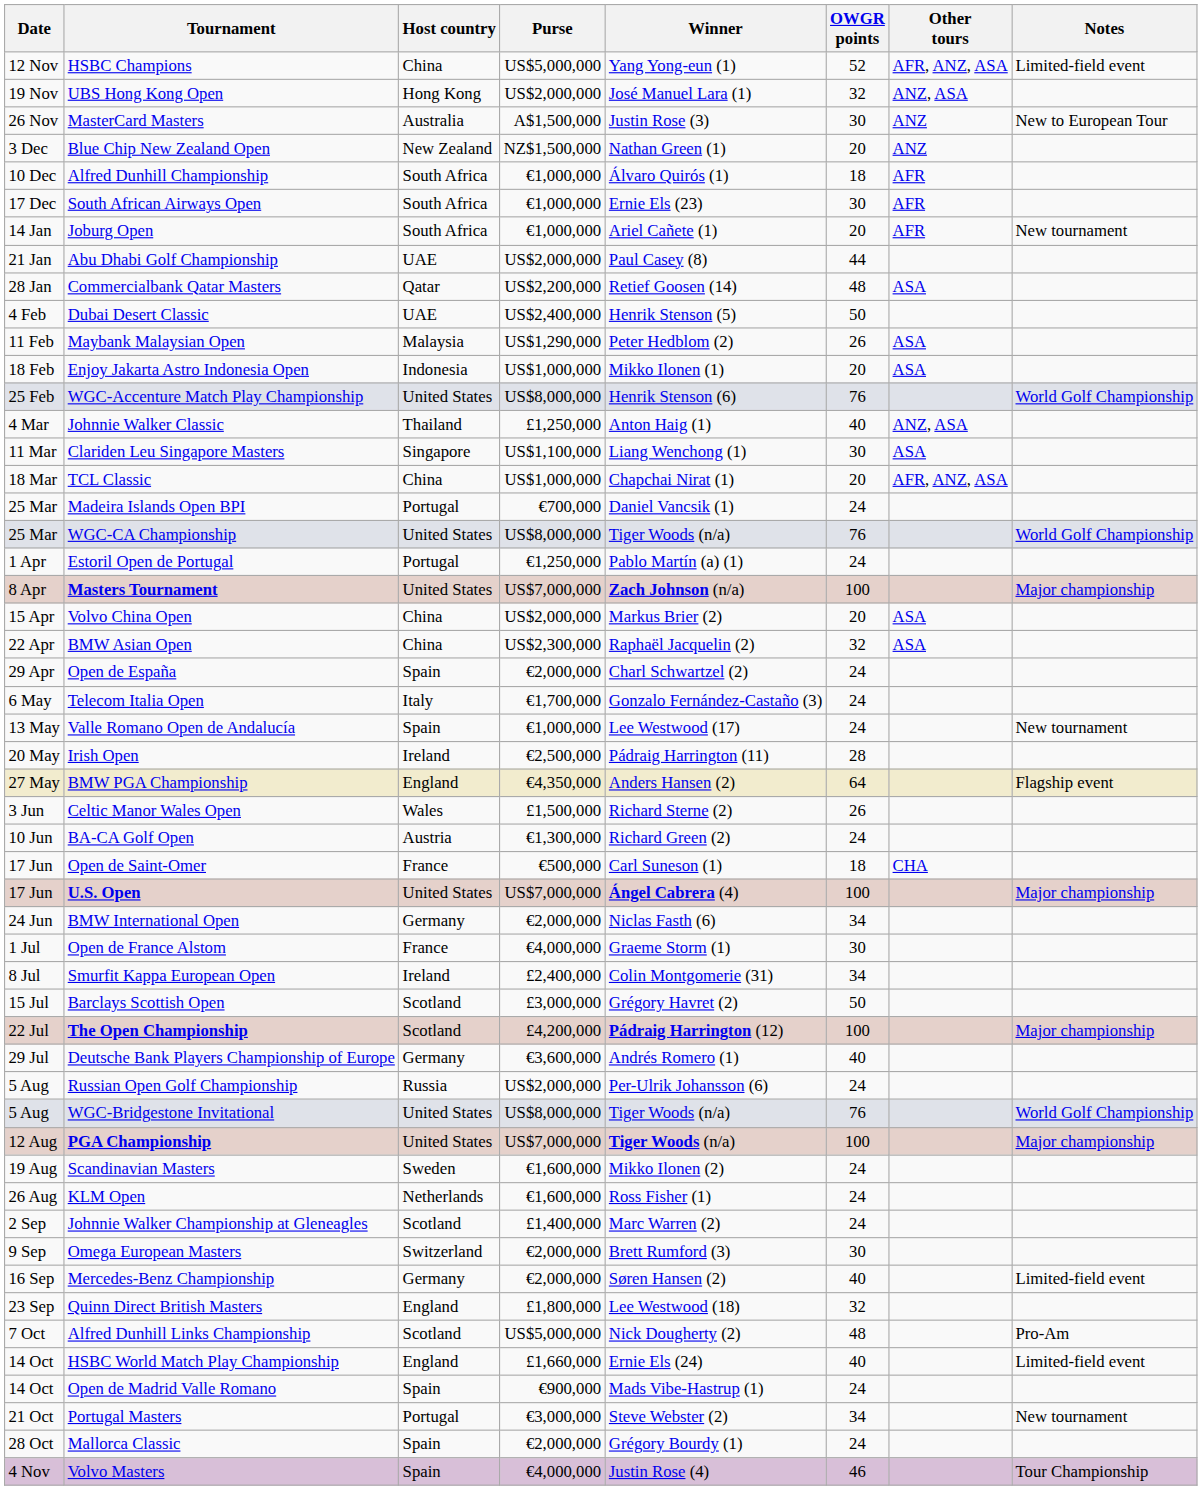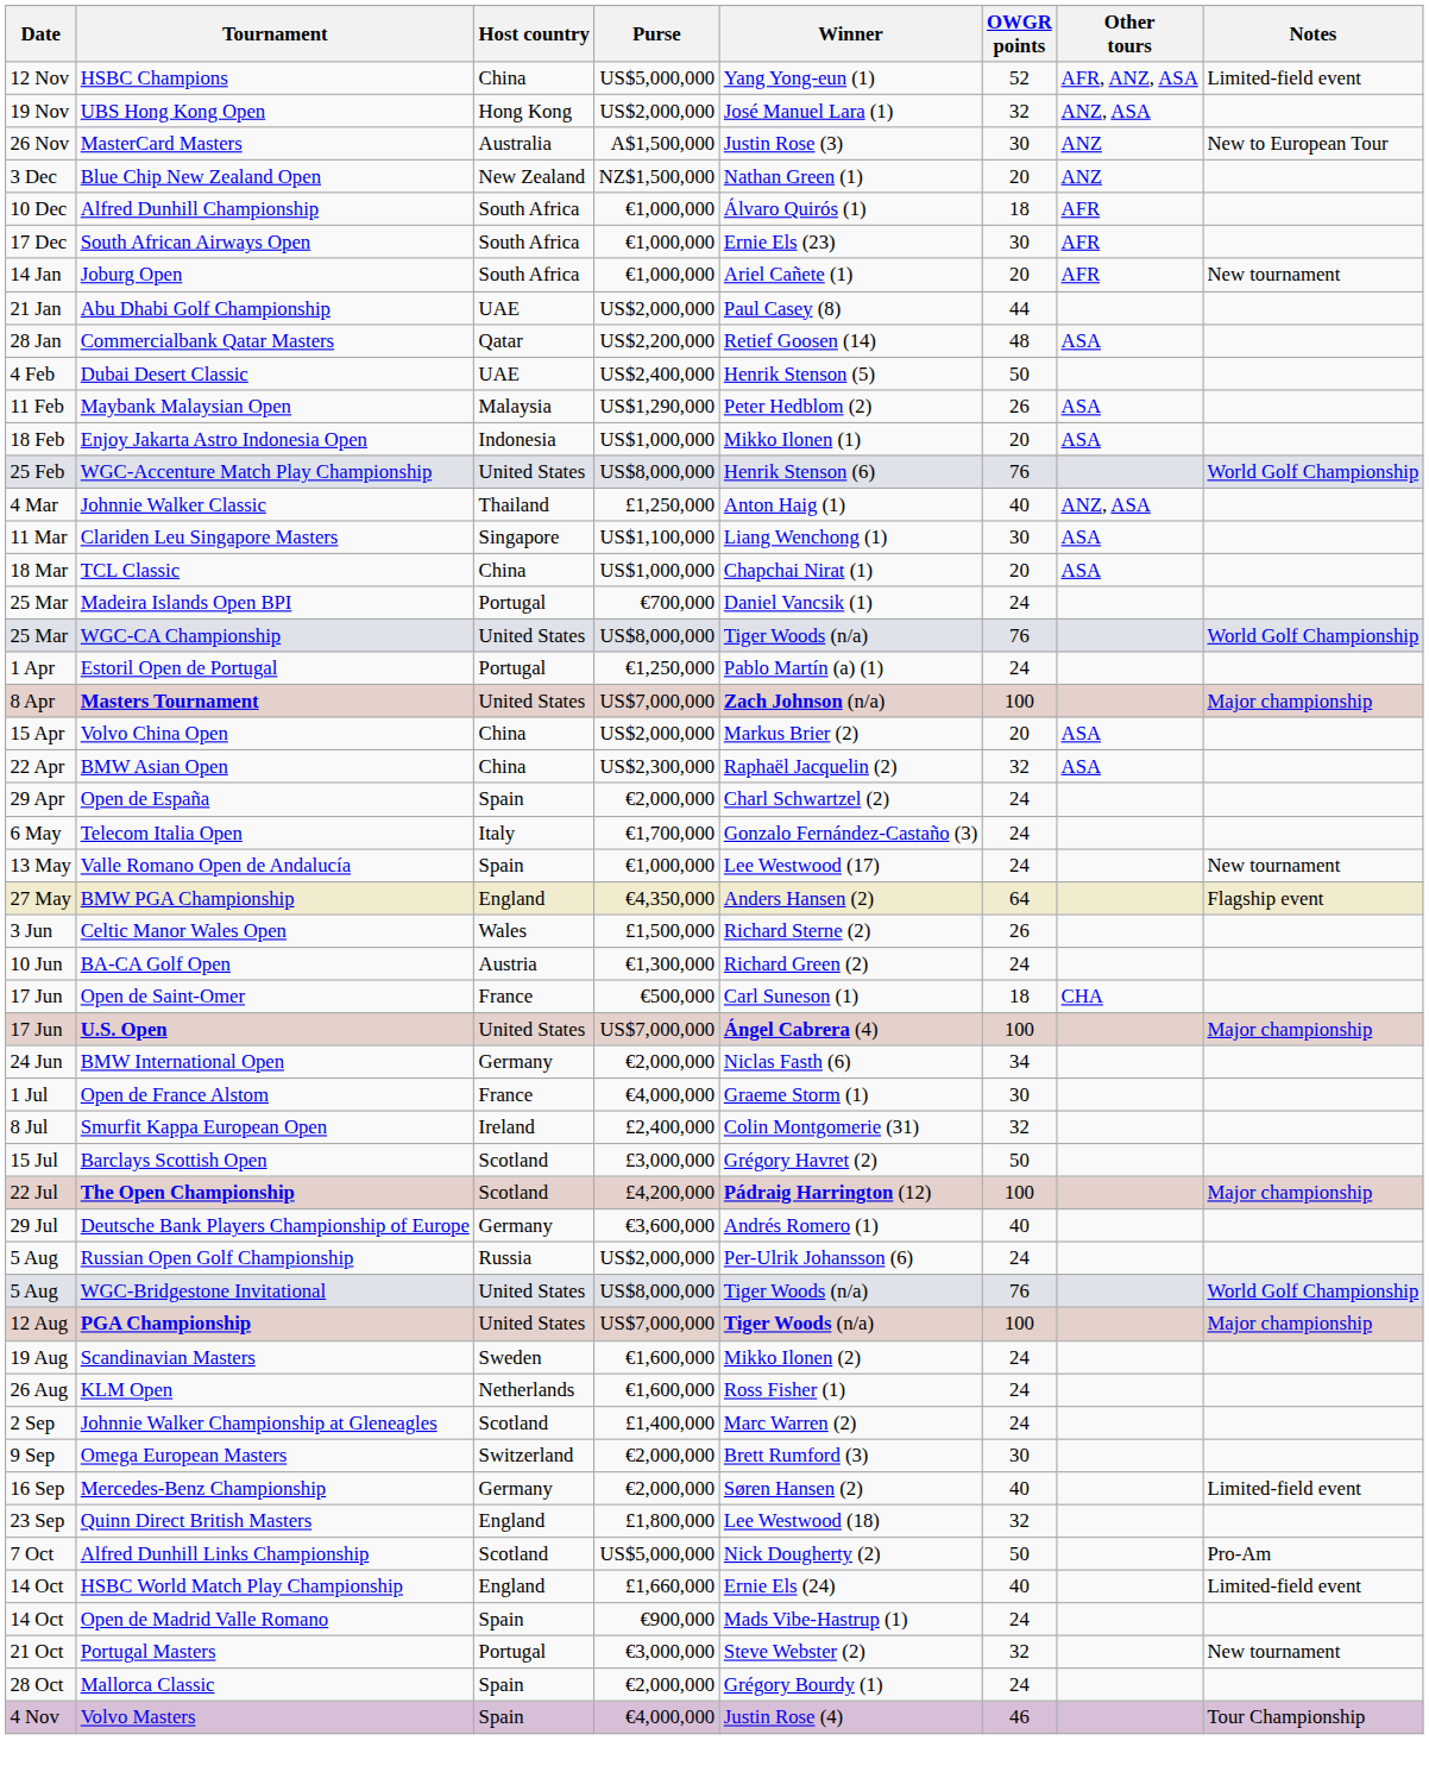 <table class="wikitable" style="font-size:95%">
 <tr>
 <th>Date</th>
 <th>Tournament</th>
 <th>Host country</th>
 <th>Purse</th>
 <th>Winner</th>
 <th><a href='#'>OWGR</a><br>points</th>
 <th>Other<br>tours</th>
 <th>Notes</th>
 </tr>
 <tr>
 <td>12 Nov</td>
 <td><a href='#'>HSBC Champions</a></td>
 <td>China</td>
 <td align=right>US$5,000,000</td>
 <td> <a href='#'>Yang Yong-eun</a> (1)</td>
 <td align=center>52</td>
 <td><a href='#'>AFR</a>, <a href='#'>ANZ</a>, <a href='#'>ASA</a></td>
 <td>Limited-field event</td>
 </tr>
 <tr>
 <td>19 Nov</td>
 <td><a href='#'>UBS Hong Kong Open</a></td>
 <td>Hong Kong</td>
 <td align=right>US$2,000,000</td>
 <td> <a href='#'>José Manuel Lara</a> (1)</td>
 <td align=center>32</td>
 <td><a href='#'>ANZ</a>, <a href='#'>ASA</a></td>
 <td></td>
 </tr>
 <tr>
 <td>26 Nov</td>
 <td><a href='#'>MasterCard Masters</a></td>
 <td>Australia</td>
 <td align=right>A$1,500,000</td>
 <td> <a href='#'>Justin Rose</a> (3)</td>
 <td align=center>30</td>
 <td><a href='#'>ANZ</a></td>
 <td>New to European Tour</td>
 </tr>
 <tr>
 <td>3 Dec</td>
 <td><a href='#'>Blue Chip New Zealand Open</a></td>
 <td>New Zealand</td>
 <td align=right>NZ$1,500,000</td>
 <td> <a href='#'>Nathan Green</a> (1)</td>
 <td align=center>20</td>
 <td><a href='#'>ANZ</a></td>
 <td></td>
 </tr>
 <tr>
 <td>10 Dec</td>
 <td><a href='#'>Alfred Dunhill Championship</a></td>
 <td>South Africa</td>
 <td align=right>€1,000,000</td>
 <td> <a href='#'>Álvaro Quirós</a> (1)</td>
 <td align=center>18</td>
 <td><a href='#'>AFR</a></td>
 <td></td>
 </tr>
 <tr>
 <td>17 Dec</td>
 <td><a href='#'>South African Airways Open</a></td>
 <td>South Africa</td>
 <td align=right>€1,000,000</td>
 <td> <a href='#'>Ernie Els</a> (23)</td>
 <td align=center>30</td>
 <td><a href='#'>AFR</a></td>
 <td></td>
 </tr>
 <tr>
 <td>14 Jan</td>
 <td><a href='#'>Joburg Open</a></td>
 <td>South Africa</td>
 <td align=right>€1,000,000</td>
 <td> <a href='#'>Ariel Cañete</a> (1)</td>
 <td align=center>20</td>
 <td><a href='#'>AFR</a></td>
 <td>New tournament</td>
 </tr>
 <tr>
 <td>21 Jan</td>
 <td><a href='#'>Abu Dhabi Golf Championship</a></td>
 <td>UAE</td>
 <td align=right>US$2,000,000</td>
 <td> <a href='#'>Paul Casey</a> (8)</td>
 <td align=center>44</td>
 <td></td>
 <td></td>
 </tr>
 <tr>
 <td>28 Jan</td>
 <td><a href='#'>Commercialbank Qatar Masters</a></td>
 <td>Qatar</td>
 <td align=right>US$2,200,000</td>
 <td> <a href='#'>Retief Goosen</a> (14)</td>
 <td align=center>48</td>
 <td><a href='#'>ASA</a></td>
 <td></td>
 </tr>
 <tr>
 <td>4 Feb</td>
 <td><a href='#'>Dubai Desert Classic</a></td>
 <td>UAE</td>
 <td align=right>US$2,400,000</td>
 <td> <a href='#'>Henrik Stenson</a> (5)</td>
 <td align=center>50</td>
 <td></td>
 <td></td>
 </tr>
 <tr>
 <td>11 Feb</td>
 <td><a href='#'>Maybank Malaysian Open</a></td>
 <td>Malaysia</td>
 <td align=right>US$1,290,000</td>
 <td> <a href='#'>Peter Hedblom</a> (2)</td>
 <td align=center>26</td>
 <td><a href='#'>ASA</a></td>
 <td></td>
 </tr>
 <tr>
 <td>18 Feb</td>
 <td><a href='#'>Enjoy Jakarta Astro Indonesia Open</a></td>
 <td>Indonesia</td>
 <td align=right>US$1,000,000</td>
 <td> <a href='#'>Mikko Ilonen</a> (1)</td>
 <td align=center>20</td>
 <td><a href='#'>ASA</a></td>
 <td></td>
 </tr>
 <tr style="background:#dfe2e9;">
 <td>25 Feb</td>
 <td><a href='#'>WGC-Accenture Match Play Championship</a></td>
 <td>United States</td>
 <td align=right>US$8,000,000</td>
 <td> <a href='#'>Henrik Stenson</a> (6)</td>
 <td align=center>76</td>
 <td></td>
 <td><a href='#'>World Golf Championship</a></td>
 </tr>
 <tr>
 <td>4 Mar</td>
 <td><a href='#'>Johnnie Walker Classic</a></td>
 <td>Thailand</td>
 <td align=right>£1,250,000</td>
 <td> <a href='#'>Anton Haig</a> (1)</td>
 <td align=center>40</td>
 <td><a href='#'>ANZ</a>, <a href='#'>ASA</a></td>
 <td></td>
 </tr>
 <tr>
 <td>11 Mar</td>
 <td><a href='#'>Clariden Leu Singapore Masters</a></td>
 <td>Singapore</td>
 <td align=right>US$1,100,000</td>
 <td> <a href='#'>Liang Wenchong</a> (1)</td>
 <td align=center>30</td>
 <td><a href='#'>ASA</a></td>
 <td></td>
 </tr>
 <tr>
 <td>18 Mar</td>
 <td><a href='#'>TCL Classic</a></td>
 <td>China</td>
 <td align=right>US$1,000,000</td>
 <td> <a href='#'>Chapchai Nirat</a> (1)</td>
 <td align=center>20</td>
-<td><a href='#'>AFR</a>, <a href='#'>ANZ</a>, <a href='#'>ASA</a></td>
+<td><a href='#'>ASA</a></td>
 <td></td>
 </tr>
 <tr>
 <td>25 Mar</td>
 <td><a href='#'>Madeira Islands Open BPI</a></td>
 <td>Portugal</td>
 <td align=right>€700,000</td>
 <td> <a href='#'>Daniel Vancsik</a> (1)</td>
 <td align=center>24</td>
 <td></td>
 <td></td>
 </tr>
 <tr style="background:#dfe2e9;">
 <td>25 Mar</td>
 <td><a href='#'>WGC-CA Championship</a></td>
 <td>United States</td>
 <td align=right>US$8,000,000</td>
 <td> <a href='#'>Tiger Woods</a> (n/a)</td>
 <td align=center>76</td>
 <td></td>
 <td><a href='#'>World Golf Championship</a></td>
 </tr>
 <tr>
 <td>1 Apr</td>
 <td><a href='#'>Estoril Open de Portugal</a></td>
 <td>Portugal</td>
 <td align=right>€1,250,000</td>
 <td> <a href='#'>Pablo Martín</a> (a) (1)</td>
 <td align=center>24</td>
 <td></td>
 <td></td>
 </tr>
 <tr style="background:#e5d1cb;">
 <td>8 Apr</td>
 <td><strong><a href='#'>Masters Tournament</a></strong></td>
 <td>United States</td>
 <td align=right>US$7,000,000</td>
 <td> <strong><a href='#'>Zach Johnson</a></strong> (n/a)</td>
 <td align=center>100</td>
 <td></td>
 <td><a href='#'>Major championship</a></td>
 </tr>
 <tr>
 <td>15 Apr</td>
 <td><a href='#'>Volvo China Open</a></td>
 <td>China</td>
 <td align=right>US$2,000,000</td>
 <td> <a href='#'>Markus Brier</a> (2)</td>
 <td align=center>20</td>
 <td><a href='#'>ASA</a></td>
 <td></td>
 </tr>
 <tr>
 <td>22 Apr</td>
 <td><a href='#'>BMW Asian Open</a></td>
 <td>China</td>
 <td align=right>US$2,300,000</td>
 <td> <a href='#'>Raphaël Jacquelin</a> (2)</td>
 <td align=center>32</td>
 <td><a href='#'>ASA</a></td>
 <td></td>
 </tr>
 <tr>
 <td>29 Apr</td>
 <td><a href='#'>Open de España</a></td>
 <td>Spain</td>
 <td align=right>€2,000,000</td>
 <td> <a href='#'>Charl Schwartzel</a> (2)</td>
 <td align=center>24</td>
 <td></td>
 <td></td>
 </tr>
 <tr>
 <td>6 May</td>
 <td><a href='#'>Telecom Italia Open</a></td>
 <td>Italy</td>
 <td align=right>€1,700,000</td>
 <td> <a href='#'>Gonzalo Fernández-Castaño</a> (3)</td>
 <td align=center>24</td>
 <td></td>
 <td></td>
 </tr>
 <tr>
 <td>13 May</td>
 <td><a href='#'>Valle Romano Open de Andalucía</a></td>
 <td>Spain</td>
 <td align=right>€1,000,000</td>
 <td> <a href='#'>Lee Westwood</a> (17)</td>
 <td align=center>24</td>
 <td></td>
 <td>New tournament</td>
 </tr>
-<tr>
-<td>20 May</td>
-<td><a href='#'>Irish Open</a></td>
-<td>Ireland</td>
-<td align=right>€2,500,000</td>
-<td> <a href='#'>Pádraig Harrington</a> (11)</td>
-<td align=center>28</td>
-<td></td>
-<td></td>
-</tr>
 <tr style="background:#f2ecce;">
 <td>27 May</td>
 <td><a href='#'>BMW PGA Championship</a></td>
 <td>England</td>
 <td align=right>€4,350,000</td>
 <td> <a href='#'>Anders Hansen</a> (2)</td>
 <td align=center>64</td>
 <td></td>
 <td>Flagship event</td>
 </tr>
 <tr>
 <td>3 Jun</td>
 <td><a href='#'>Celtic Manor Wales Open</a></td>
 <td>Wales</td>
 <td align=right>£1,500,000</td>
 <td> <a href='#'>Richard Sterne</a> (2)</td>
 <td align=center>26</td>
 <td></td>
 <td></td>
 </tr>
 <tr>
 <td>10 Jun</td>
 <td><a href='#'>BA-CA Golf Open</a></td>
 <td>Austria</td>
 <td align=right>€1,300,000</td>
 <td> <a href='#'>Richard Green</a> (2)</td>
 <td align=center>24</td>
 <td></td>
 <td></td>
 </tr>
 <tr>
 <td>17 Jun</td>
 <td><a href='#'>Open de Saint-Omer</a></td>
 <td>France</td>
 <td align=right>€500,000</td>
 <td> <a href='#'>Carl Suneson</a> (1)</td>
 <td align=center>18</td>
 <td><a href='#'>CHA</a></td>
 <td></td>
 </tr>
 <tr style="background:#e5d1cb;">
 <td>17 Jun</td>
 <td><strong><a href='#'>U.S. Open</a></strong></td>
 <td>United States</td>
 <td align=right>US$7,000,000</td>
 <td><strong> <a href='#'>Ángel Cabrera</a></strong> (4)</td>
 <td align=center>100</td>
 <td></td>
 <td><a href='#'>Major championship</a></td>
 </tr>
 <tr>
 <td>24 Jun</td>
 <td><a href='#'>BMW International Open</a></td>
 <td>Germany</td>
 <td align=right>€2,000,000</td>
 <td> <a href='#'>Niclas Fasth</a> (6)</td>
 <td align=center>34</td>
 <td></td>
 <td></td>
 </tr>
 <tr>
 <td>1 Jul</td>
 <td><a href='#'>Open de France Alstom</a></td>
 <td>France</td>
 <td align=right>€4,000,000</td>
 <td> <a href='#'>Graeme Storm</a> (1)</td>
 <td align=center>30</td>
 <td></td>
 <td></td>
 </tr>
 <tr>
 <td>8 Jul</td>
 <td><a href='#'>Smurfit Kappa European Open</a></td>
 <td>Ireland</td>
 <td align=right>£2,400,000</td>
 <td> <a href='#'>Colin Montgomerie</a> (31)</td>
-<td align=center>34</td>
+<td align=center>32</td>
 <td></td>
 <td></td>
 </tr>
 <tr>
 <td>15 Jul</td>
 <td><a href='#'>Barclays Scottish Open</a></td>
 <td>Scotland</td>
 <td align=right>£3,000,000</td>
 <td> <a href='#'>Grégory Havret</a> (2)</td>
 <td align=center>50</td>
 <td></td>
 <td></td>
 </tr>
 <tr style="background:#e5d1cb;">
 <td>22 Jul</td>
 <td><strong><a href='#'>The Open Championship</a></strong></td>
 <td>Scotland</td>
 <td align=right>£4,200,000</td>
 <td> <strong><a href='#'>Pádraig Harrington</a></strong> (12)</td>
 <td align=center>100</td>
 <td></td>
 <td><a href='#'>Major championship</a></td>
 </tr>
 <tr>
 <td>29 Jul</td>
 <td><a href='#'>Deutsche Bank Players Championship of Europe</a></td>
 <td>Germany</td>
 <td align=right>€3,600,000</td>
 <td> <a href='#'>Andrés Romero</a> (1)</td>
 <td align=center>40</td>
 <td></td>
 <td></td>
 </tr>
 <tr>
 <td>5 Aug</td>
 <td><a href='#'>Russian Open Golf Championship</a></td>
 <td>Russia</td>
 <td align=right>US$2,000,000</td>
 <td> <a href='#'>Per-Ulrik Johansson</a> (6)</td>
 <td align=center>24</td>
 <td></td>
 <td></td>
 </tr>
 <tr style="background:#dfe2e9;">
 <td>5 Aug</td>
 <td><a href='#'>WGC-Bridgestone Invitational</a></td>
 <td>United States</td>
 <td align=right>US$8,000,000</td>
 <td> <a href='#'>Tiger Woods</a> (n/a)</td>
 <td align=center>76</td>
 <td></td>
 <td><a href='#'>World Golf Championship</a></td>
 </tr>
 <tr style="background:#e5d1cb;">
 <td>12 Aug</td>
 <td><strong><a href='#'>PGA Championship</a></strong></td>
 <td>United States</td>
 <td align=right>US$7,000,000</td>
 <td> <strong><a href='#'>Tiger Woods</a></strong> (n/a)</td>
 <td align=center>100</td>
 <td></td>
 <td><a href='#'>Major championship</a></td>
 </tr>
 <tr>
 <td>19 Aug</td>
 <td><a href='#'>Scandinavian Masters</a></td>
 <td>Sweden</td>
 <td align=right>€1,600,000</td>
 <td> <a href='#'>Mikko Ilonen</a> (2)</td>
 <td align=center>24</td>
 <td></td>
 <td></td>
 </tr>
 <tr>
 <td>26 Aug</td>
 <td><a href='#'>KLM Open</a></td>
 <td>Netherlands</td>
 <td align=right>€1,600,000</td>
 <td> <a href='#'>Ross Fisher</a> (1)</td>
 <td align=center>24</td>
 <td></td>
 <td></td>
 </tr>
 <tr>
 <td>2 Sep</td>
 <td><a href='#'>Johnnie Walker Championship at Gleneagles</a></td>
 <td>Scotland</td>
 <td align=right>£1,400,000</td>
 <td> <a href='#'>Marc Warren</a> (2)</td>
 <td align=center>24</td>
 <td></td>
 <td></td>
 </tr>
 <tr>
 <td>9 Sep</td>
 <td><a href='#'>Omega European Masters</a></td>
 <td>Switzerland</td>
 <td align=right>€2,000,000</td>
 <td> <a href='#'>Brett Rumford</a> (3)</td>
 <td align=center>30</td>
 <td></td>
 <td></td>
 </tr>
 <tr>
 <td>16 Sep</td>
 <td><a href='#'>Mercedes-Benz Championship</a></td>
 <td>Germany</td>
 <td align=right>€2,000,000</td>
 <td> <a href='#'>Søren Hansen</a> (2)</td>
 <td align=center>40</td>
 <td></td>
 <td>Limited-field event</td>
 </tr>
 <tr>
 <td>23 Sep</td>
 <td><a href='#'>Quinn Direct British Masters</a></td>
 <td>England</td>
 <td align=right>£1,800,000</td>
 <td> <a href='#'>Lee Westwood</a> (18)</td>
 <td align=center>32</td>
 <td></td>
 <td></td>
 </tr>
 <tr>
 <td>7 Oct</td>
 <td><a href='#'>Alfred Dunhill Links Championship</a></td>
 <td>Scotland</td>
 <td align=right>US$5,000,000</td>
 <td> <a href='#'>Nick Dougherty</a> (2)</td>
-<td align=center>48</td>
+<td align=center>50</td>
 <td></td>
 <td>Pro-Am</td>
 </tr>
 <tr>
 <td>14 Oct</td>
 <td><a href='#'>HSBC World Match Play Championship</a></td>
 <td>England</td>
 <td align=right>£1,660,000</td>
 <td> <a href='#'>Ernie Els</a> (24)</td>
 <td align=center>40</td>
 <td></td>
 <td>Limited-field event</td>
 </tr>
 <tr>
 <td>14 Oct</td>
 <td><a href='#'>Open de Madrid Valle Romano</a></td>
 <td>Spain</td>
 <td align=right>€900,000</td>
 <td> <a href='#'>Mads Vibe-Hastrup</a> (1)</td>
 <td align=center>24</td>
 <td></td>
 <td></td>
 </tr>
 <tr>
 <td>21 Oct</td>
 <td><a href='#'>Portugal Masters</a></td>
 <td>Portugal</td>
 <td align=right>€3,000,000</td>
 <td> <a href='#'>Steve Webster</a> (2)</td>
-<td align=center>34</td>
+<td align=center>32</td>
 <td></td>
 <td>New tournament</td>
 </tr>
 <tr>
 <td>28 Oct</td>
 <td><a href='#'>Mallorca Classic</a></td>
 <td>Spain</td>
 <td align=right>€2,000,000</td>
 <td> <a href='#'>Grégory Bourdy</a> (1)</td>
 <td align=center>24</td>
 <td></td>
 <td></td>
 </tr>
 <tr style="background:thistle;">
 <td>4 Nov</td>
 <td><a href='#'>Volvo Masters</a></td>
 <td>Spain</td>
 <td align=right>€4,000,000</td>
 <td> <a href='#'>Justin Rose</a> (4)</td>
 <td align=center>46</td>
 <td></td>
 <td>Tour Championship</td>
 </tr>
 </table>
